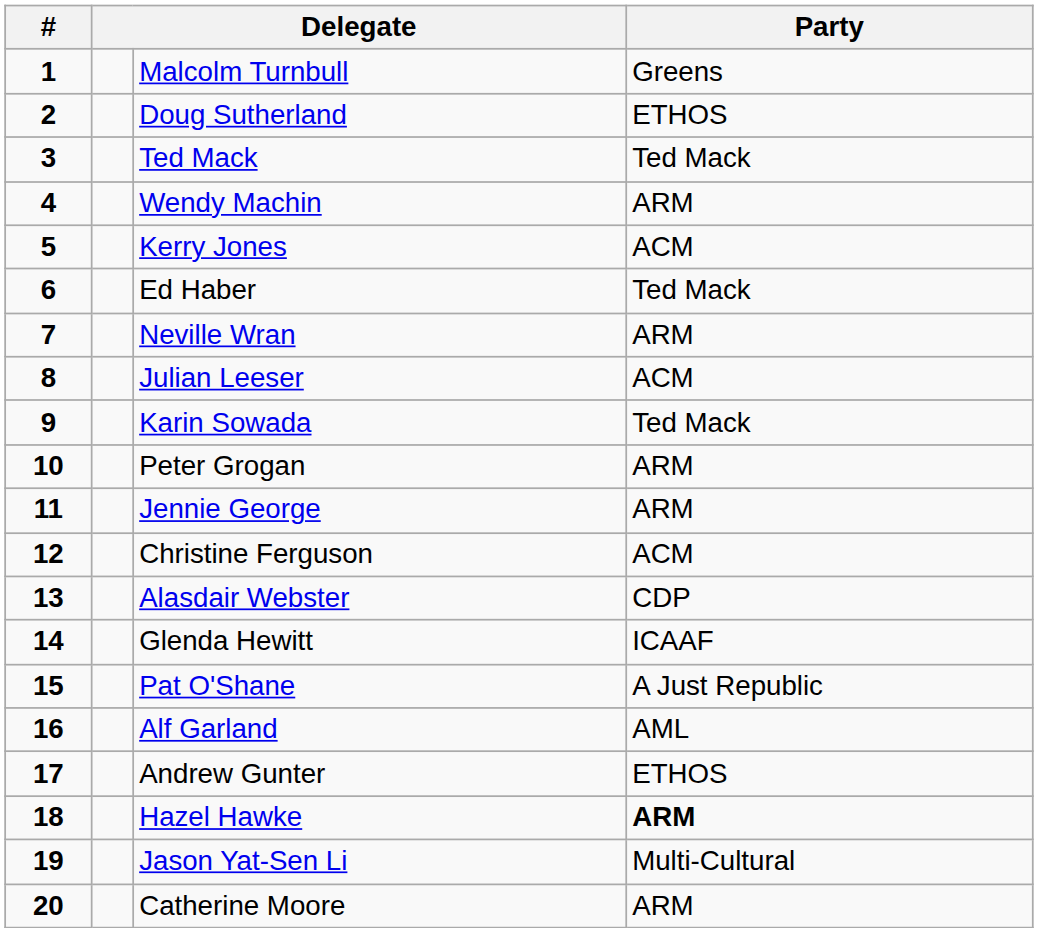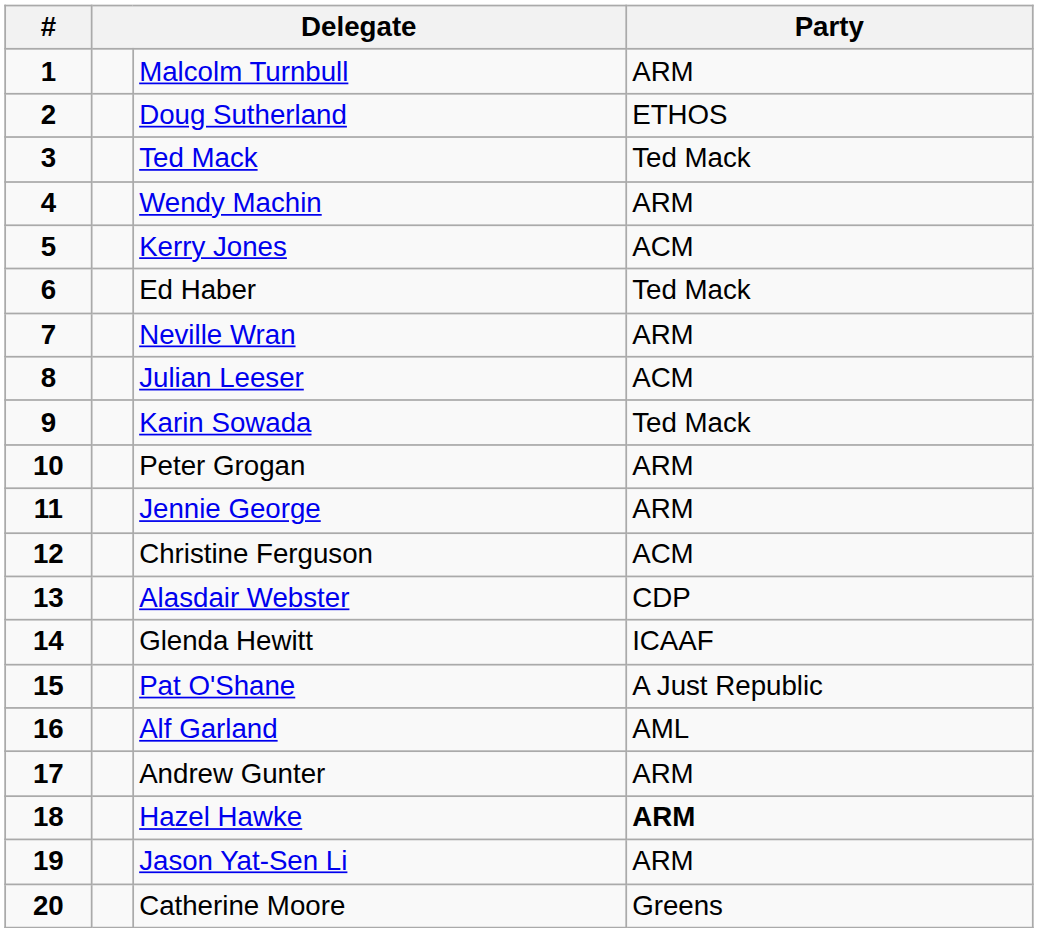 <table class="wikitable" style="float:right;clear:right;width:30%">
 <tr>
 <th>#</th>
 <th colspan="2">Delegate</th>
 <th>Party</th>
 </tr>
 <tr>
 <td align=center><strong>1</strong></td>
 <td> </td>
 <td><a href='#'>Malcolm Turnbull</a></td>
-<td>Greens</td>
+<td>ARM</td>
 </tr>
 <tr>
 <td align=center><strong>2</strong></td>
 <td> </td>
 <td><a href='#'>Doug Sutherland</a></td>
 <td>ETHOS</td>
 </tr>
 <tr>
 <td align=center><strong>3</strong></td>
 <td> </td>
 <td><a href='#'>Ted Mack</a></td>
 <td>Ted Mack</td>
 </tr>
 <tr>
 <td align=center><strong>4</strong></td>
 <td> </td>
 <td><a href='#'>Wendy Machin</a></td>
 <td>ARM</td>
 </tr>
 <tr>
 <td align=center><strong>5</strong></td>
 <td> </td>
 <td><a href='#'>Kerry Jones</a></td>
 <td>ACM</td>
 </tr>
 <tr>
 <td align=center><strong>6</strong></td>
 <td> </td>
 <td>Ed Haber</td>
 <td>Ted Mack</td>
 </tr>
 <tr>
 <td align=center><strong>7</strong></td>
 <td> </td>
 <td><a href='#'>Neville Wran</a></td>
 <td>ARM</td>
 </tr>
 <tr>
 <td align=center><strong>8</strong></td>
 <td> </td>
 <td><a href='#'>Julian Leeser</a></td>
 <td>ACM</td>
 </tr>
 <tr>
 <td align=center><strong>9</strong></td>
 <td> </td>
 <td><a href='#'>Karin Sowada</a></td>
 <td>Ted Mack</td>
 </tr>
 <tr>
 <td align=center><strong>10</strong></td>
 <td> </td>
 <td>Peter Grogan</td>
 <td>ARM</td>
 </tr>
 <tr>
 <td align=center><strong>11</strong></td>
 <td> </td>
 <td><a href='#'>Jennie George</a></td>
 <td>ARM</td>
 </tr>
 <tr>
 <td align=center><strong>12</strong></td>
 <td> </td>
 <td>Christine Ferguson</td>
 <td>ACM</td>
 </tr>
 <tr>
 <td align=center><strong>13</strong></td>
 <td> </td>
 <td><a href='#'>Alasdair Webster</a></td>
 <td>CDP</td>
 </tr>
 <tr>
 <td align=center><strong>14</strong></td>
 <td> </td>
 <td>Glenda Hewitt</td>
 <td>ICAAF</td>
 </tr>
 <tr>
 <td align=center><strong>15</strong></td>
 <td> </td>
 <td><a href='#'>Pat O'Shane</a></td>
 <td>A Just Republic</td>
 </tr>
 <tr>
 <td align=center><strong>16</strong></td>
 <td> </td>
 <td><a href='#'>Alf Garland</a></td>
 <td>AML</td>
 </tr>
 <tr>
 <td align=center><strong>17</strong></td>
 <td> </td>
 <td>Andrew Gunter</td>
-<td>ETHOS</td>
+<td>ARM</td>
 </tr>
 <tr>
 <td align=center><strong>18</strong></td>
 <td> </td>
 <td><a href='#'>Hazel Hawke</a></td>
 <td><strong>ARM</strong></td>
 </tr>
 <tr>
 <td align=center><strong>19</strong></td>
 <td> </td>
 <td><a href='#'>Jason Yat-Sen Li</a></td>
-<td>Multi-Cultural</td>
+<td>ARM</td>
 </tr>
 <tr>
 <td align=center><strong>20</strong></td>
 <td> </td>
 <td>Catherine Moore</td>
-<td>ARM</td>
+<td>Greens</td>
 </tr>
 </table>
